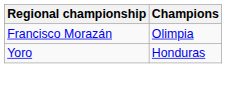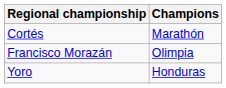 <table class="wikitable">
 <tr>
 <th>Regional championship</th>
 <th>Champions</th>
+</tr>
+<tr>
+<td><a href='#'>Cortés</a></td>
+<td><a href='#'>Marathón</a></td>
 </tr>
 <tr>
 <td><a href='#'>Francisco Morazán</a></td>
 <td><a href='#'>Olimpia</a></td>
 </tr>
 <tr>
 <td><a href='#'>Yoro</a></td>
 <td><a href='#'>Honduras</a></td>
 </tr>
 </table>
